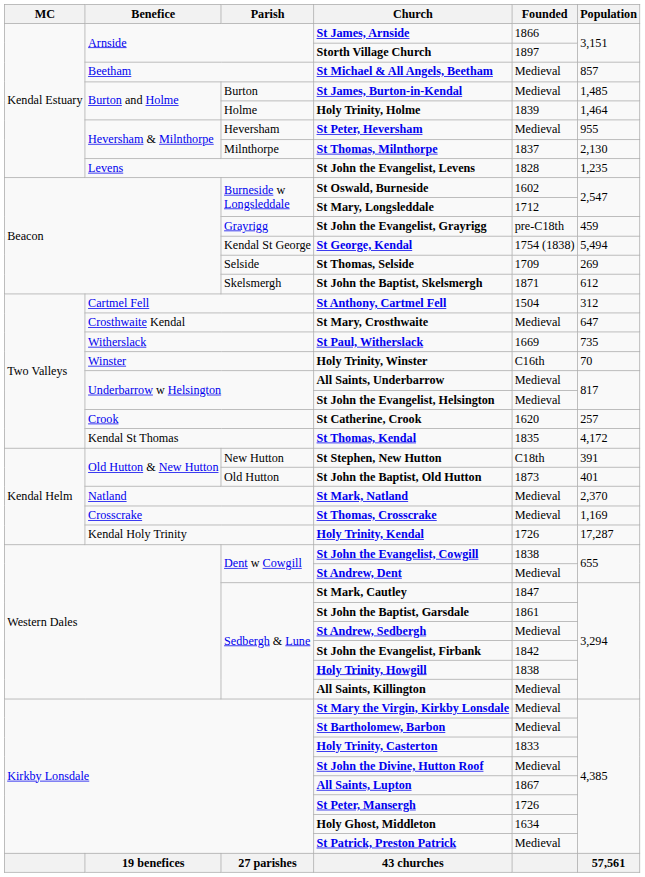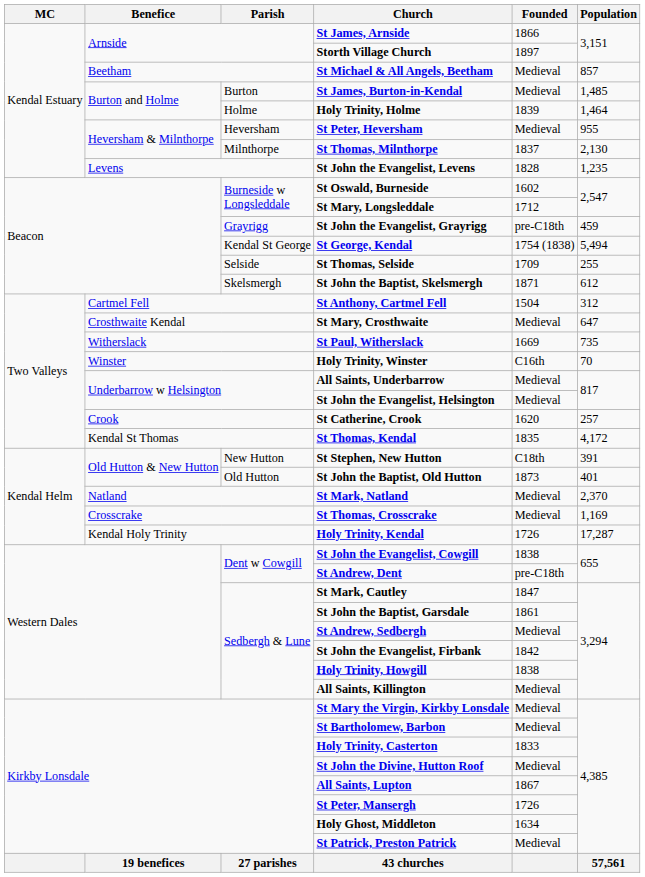 <table class="wikitable">
 <tr>
 <th>MC</th>
 <th>Benefice</th>
 <th>Parish</th>
 <th>Church</th>
 <th>Founded</th>
 <th>Population</th>
 </tr>
 <tr>
 <td rowspan="8">Kendal Estuary</td>
 <td colspan="2" rowspan="2"><a href='#'>Arnside</a></td>
 <td><a href='#'><strong>St James, Arnside</strong></a></td>
 <td>1866</td>
 <td rowspan="2">3,151</td>
 </tr>
 <tr>
 <td><strong>Storth Village Church</strong></td>
 <td>1897</td>
 </tr>
 <tr>
 <td colspan="2"><a href='#'>Beetham</a></td>
 <td><a href='#'><strong>St Michael & All Angels, Beetham</strong></a></td>
 <td>Medieval</td>
 <td>857</td>
 </tr>
 <tr>
 <td rowspan="2"><a href='#'>Burton</a> and <a href='#'>Holme</a></td>
 <td>Burton</td>
 <td><a href='#'><strong>St James, Burton-in-Kendal</strong></a></td>
 <td>Medieval</td>
 <td>1,485</td>
 </tr>
 <tr>
 <td>Holme</td>
 <td><strong>Holy Trinity, Holme</strong></td>
 <td>1839</td>
 <td>1,464</td>
 </tr>
 <tr>
 <td rowspan="2"><a href='#'>Heversham</a> & <a href='#'>Milnthorpe</a></td>
 <td>Heversham</td>
 <td><a href='#'><strong>St Peter, Heversham</strong></a></td>
 <td>Medieval</td>
 <td>955</td>
 </tr>
 <tr>
 <td>Milnthorpe</td>
 <td><a href='#'><strong>St Thomas, Milnthorpe</strong></a></td>
 <td>1837</td>
 <td>2,130</td>
 </tr>
 <tr>
 <td colspan="2"><a href='#'>Levens</a></td>
 <td><strong>St John the Evangelist, Levens</strong></td>
 <td>1828</td>
 <td>1,235</td>
 </tr>
 <tr>
 <td colspan="2" rowspan="6">Beacon</td>
 <td rowspan="2"><a href='#'>Burneside</a> w<br><a href='#'>Longsleddale</a></td>
 <td><strong>St Oswald, Burneside</strong></td>
 <td>1602</td>
 <td rowspan="2">2,547</td>
 </tr>
 <tr>
 <td><strong>St Mary, Longsleddale</strong></td>
 <td>1712</td>
 </tr>
 <tr>
 <td><a href='#'>Grayrigg</a></td>
 <td><strong>St John the Evangelist, Grayrigg</strong></td>
 <td>pre-C18th</td>
 <td>459</td>
 </tr>
 <tr>
 <td>Kendal St George</td>
 <td><strong><a href='#'>St George, Kendal</a></strong></td>
 <td>1754 (1838)</td>
 <td>5,494</td>
 </tr>
 <tr>
 <td>Selside</td>
 <td><strong>St Thomas, Selside</strong></td>
 <td>1709</td>
-<td>269</td>
+<td>255</td>
 </tr>
 <tr>
 <td>Skelsmergh</td>
 <td><strong>St John the Baptist, Skelsmergh</strong></td>
 <td>1871</td>
 <td>612</td>
 </tr>
 <tr>
 <td rowspan="8">Two Valleys</td>
 <td colspan="2"><a href='#'>Cartmel Fell</a></td>
 <td><a href='#'><strong>St Anthony, Cartmel Fell</strong></a></td>
 <td>1504</td>
 <td>312</td>
 </tr>
 <tr>
 <td colspan="2"><a href='#'>Crosthwaite</a> Kendal</td>
 <td><strong>St Mary, Crosthwaite</strong></td>
 <td>Medieval</td>
 <td>647</td>
 </tr>
 <tr>
 <td colspan="2"><a href='#'>Witherslack</a></td>
 <td><a href='#'><strong>St Paul, Witherslack</strong></a></td>
 <td>1669</td>
 <td>735</td>
 </tr>
 <tr>
 <td colspan="2"><a href='#'>Winster</a></td>
 <td><strong>Holy Trinity, Winster</strong></td>
 <td>C16th</td>
 <td>70</td>
 </tr>
 <tr>
 <td colspan="2" rowspan="2"><a href='#'>Underbarrow</a> w <a href='#'>Helsington</a></td>
 <td><strong>All Saints, Underbarrow</strong></td>
 <td>Medieval</td>
 <td rowspan="2">817</td>
 </tr>
 <tr>
 <td><strong>St John the Evangelist, Helsington</strong></td>
 <td>Medieval</td>
 </tr>
 <tr>
 <td colspan="2"><a href='#'>Crook</a></td>
 <td><strong>St Catherine, Crook</strong></td>
 <td>1620</td>
 <td>257</td>
 </tr>
 <tr>
 <td colspan="2">Kendal St Thomas</td>
 <td><a href='#'><strong>St Thomas, Kendal</strong></a></td>
 <td>1835</td>
 <td>4,172</td>
 </tr>
 <tr>
 <td rowspan="5">Kendal Helm</td>
 <td rowspan="2"><a href='#'>Old Hutton</a> & <a href='#'>New Hutton</a></td>
 <td>New Hutton</td>
 <td><strong>St Stephen, New Hutton</strong></td>
 <td>C18th</td>
 <td>391</td>
 </tr>
 <tr>
 <td>Old Hutton</td>
 <td><strong>St John the Baptist, Old Hutton</strong></td>
 <td>1873</td>
 <td>401</td>
 </tr>
 <tr>
 <td colspan="2"><a href='#'>Natland</a></td>
 <td><a href='#'><strong>St Mark, Natland</strong></a></td>
 <td>Medieval</td>
 <td>2,370</td>
 </tr>
 <tr>
 <td colspan="2"><a href='#'>Crosscrake</a></td>
 <td><a href='#'><strong>St Thomas, Crosscrake</strong></a></td>
 <td>Medieval</td>
 <td>1,169</td>
 </tr>
 <tr>
 <td colspan="2">Kendal Holy Trinity</td>
 <td><a href='#'><strong>Holy Trinity, Kendal</strong></a></td>
 <td>1726</td>
 <td>17,287</td>
 </tr>
 <tr>
 <td colspan="2" rowspan="8">Western Dales</td>
 <td rowspan="2"><a href='#'>Dent</a> w <a href='#'>Cowgill</a></td>
 <td><a href='#'><strong>St John the Evangelist, Cowgill</strong></a></td>
 <td>1838</td>
 <td rowspan="2">655</td>
 </tr>
 <tr>
 <td><a href='#'><strong>St Andrew, Dent</strong></a></td>
-<td>Medieval</td>
+<td>pre-C18th</td>
 </tr>
 <tr>
 <td rowspan="6"><a href='#'>Sedbergh</a> & <a href='#'>Lune</a></td>
 <td><strong>St Mark, Cautley</strong></td>
 <td>1847</td>
 <td rowspan="6">3,294</td>
 </tr>
 <tr>
 <td><strong>St John the Baptist, Garsdale</strong></td>
 <td>1861</td>
 </tr>
 <tr>
 <td><a href='#'><strong>St Andrew, Sedbergh</strong></a></td>
 <td>Medieval</td>
 </tr>
 <tr>
 <td><strong>St John the Evangelist, Firbank</strong></td>
 <td>1842</td>
 </tr>
 <tr>
 <td><a href='#'><strong>Holy Trinity, Howgill</strong></a></td>
 <td>1838</td>
 </tr>
 <tr>
 <td><strong>All Saints, Killington</strong></td>
 <td>Medieval</td>
 </tr>
 <tr>
 <td colspan="3" rowspan="8"><a href='#'>Kirkby Lonsdale</a></td>
 <td><a href='#'><strong>St Mary the Virgin, Kirkby Lonsdale</strong></a></td>
 <td>Medieval</td>
 <td rowspan="8">4,385</td>
 </tr>
 <tr>
 <td><a href='#'><strong>St Bartholomew, Barbon</strong></a></td>
 <td>Medieval</td>
 </tr>
 <tr>
 <td><strong><a href='#'>Holy Trinity, Casterton</a></strong></td>
 <td>1833</td>
 </tr>
 <tr>
 <td><a href='#'><strong>St John the Divine, Hutton Roof</strong></a></td>
 <td>Medieval</td>
 </tr>
 <tr>
 <td><a href='#'><strong>All Saints, Lupton</strong></a></td>
 <td>1867</td>
 </tr>
 <tr>
 <td><a href='#'><strong>St Peter, Mansergh</strong></a></td>
 <td>1726</td>
 </tr>
 <tr>
 <td><strong>Holy Ghost, Middleton</strong></td>
 <td>1634</td>
 </tr>
 <tr>
 <td><a href='#'><strong>St Patrick, Preston Patrick</strong></a></td>
 <td>Medieval</td>
 </tr>
 <tr>
 <th></th>
 <th>19 benefices</th>
 <th>27 parishes</th>
 <th>43 churches</th>
 <th></th>
 <th>57,561</th>
 </tr>
 </table>
